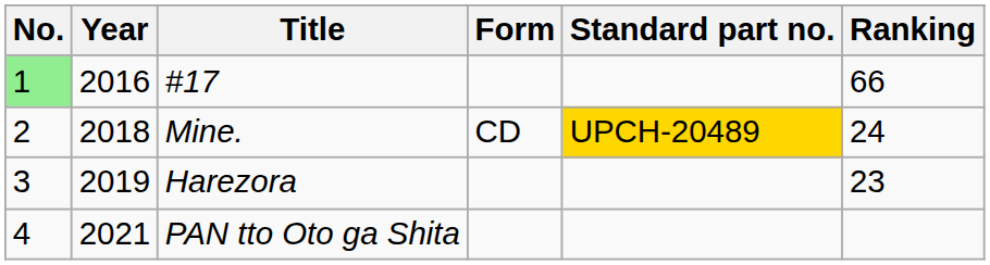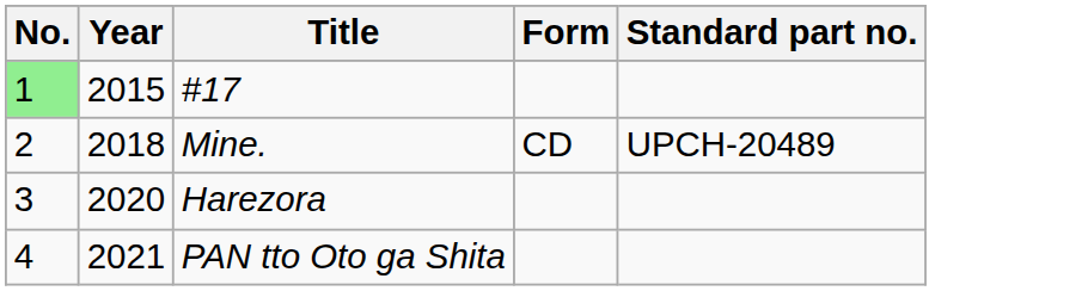 <table class="wikitable">
 <tr>
 <th>No.</th>
 <th>Year</th>
 <th>Title</th>
 <th>Form</th>
 <th>Standard part no.</th>
-<th>Ranking</th>
 </tr>
 <tr>
 <td style="background: lightgreen;">1</td>
-<td>2016</td>
+<td>2015</td>
 <td><em>#17</em></td>
 <td></td>
 <td></td>
-<td>66</td>
 </tr>
 <tr>
 <td>2</td>
 <td>2018</td>
 <td><em>Mine.</em></td>
 <td>CD</td>
-<td style="background: gold;">UPCH-20489</td>
-<td>24</td>
+<td>UPCH-20489</td>
 </tr>
 <tr>
 <td>3</td>
-<td>2019</td>
+<td>2020</td>
 <td><em>Harezora</em></td>
 <td></td>
 <td></td>
-<td>23</td>
 </tr>
 <tr>
 <td>4</td>
 <td>2021</td>
 <td><em>PAN tto Oto ga Shita</em></td>
 <td></td>
 <td></td>
-<td></td>
 </tr>
 </table>
